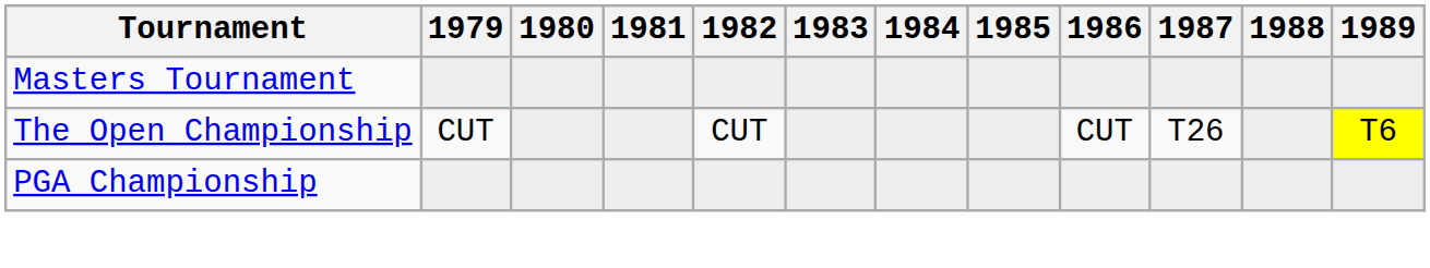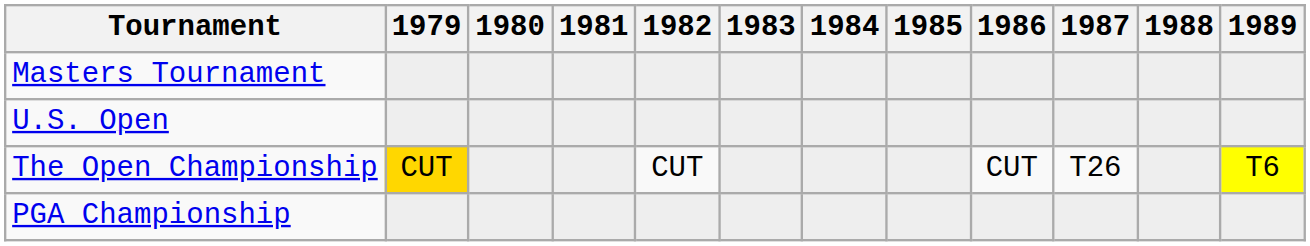 <table class="wikitable" style="font-size:95%;text-align:center;">
 <tr>
 <th>Tournament</th>
 <th>1979</th>
 <th>1980</th>
 <th>1981</th>
 <th>1982</th>
 <th>1983</th>
 <th>1984</th>
 <th>1985</th>
 <th>1986</th>
 <th>1987</th>
 <th>1988</th>
 <th>1989</th>
 </tr>
 <tr>
 <td align=left><a href='#'>Masters Tournament</a></td>
 <td style="background:#eeeeee;"></td>
 <td style="background:#eeeeee;"></td>
 <td style="background:#eeeeee;"></td>
 <td style="background:#eeeeee;"></td>
 <td style="background:#eeeeee;"></td>
 <td style="background:#eeeeee;"></td>
 <td style="background:#eeeeee;"></td>
 <td style="background:#eeeeee;"></td>
 <td style="background:#eeeeee;"></td>
 <td style="background:#eeeeee;"></td>
 <td style="background:#eeeeee;"></td>
 </tr>
 <tr>
+<td align=left><a href='#'>U.S. Open</a></td>
+<td style="background:#eeeeee;"></td>
+<td style="background:#eeeeee;"></td>
+<td style="background:#eeeeee;"></td>
+<td style="background:#eeeeee;"></td>
+<td style="background:#eeeeee;"></td>
+<td style="background:#eeeeee;"></td>
+<td style="background:#eeeeee;"></td>
+<td style="background:#eeeeee;"></td>
+<td style="background:#eeeeee;"></td>
+<td style="background:#eeeeee;"></td>
+<td style="background:#eeeeee;"></td>
+</tr>
+<tr>
 <td align=left><a href='#'>The Open Championship</a></td>
-<td>CUT</td>
+<td style="background: gold;">CUT</td>
 <td style="background:#eeeeee;"></td>
 <td style="background:#eeeeee;"></td>
 <td>CUT</td>
 <td style="background:#eeeeee;"></td>
 <td style="background:#eeeeee;"></td>
 <td style="background:#eeeeee;"></td>
 <td>CUT</td>
 <td>T26</td>
 <td style="background:#eeeeee;"></td>
 <td style="background:yellow;">T6</td>
 </tr>
 <tr>
 <td align=left><a href='#'>PGA Championship</a></td>
 <td style="background:#eeeeee;"></td>
 <td style="background:#eeeeee;"></td>
 <td style="background:#eeeeee;"></td>
 <td style="background:#eeeeee;"></td>
 <td style="background:#eeeeee;"></td>
 <td style="background:#eeeeee;"></td>
 <td style="background:#eeeeee;"></td>
 <td style="background:#eeeeee;"></td>
 <td style="background:#eeeeee;"></td>
 <td style="background:#eeeeee;"></td>
 <td style="background:#eeeeee;"></td>
 </tr>
 </table>
